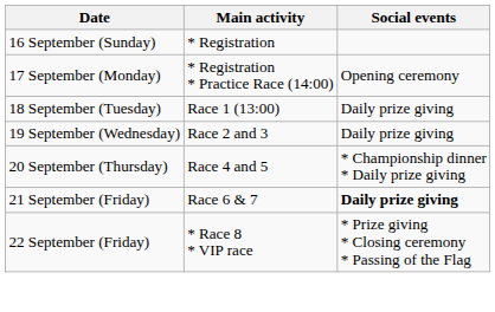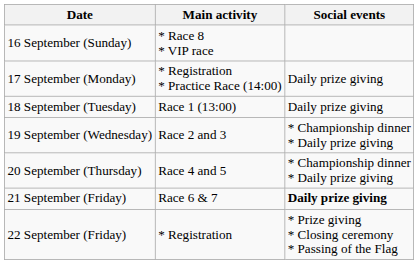 <table class="wikitable" border="1">
 <tr>
 <th style="text-align:center">Date</th>
 <th style="text-align:center">Main activity</th>
 <th style="text-align:center">Social events</th>
 </tr>
 <tr>
 <td>16 September (Sunday)</td>
-<td>* Registration</td>
+<td>* Race 8<br>* VIP race</td>
 <td></td>
 </tr>
 <tr>
 <td>17 September (Monday)</td>
 <td>* Registration<br>* Practice Race (14:00)</td>
-<td>Opening ceremony</td>
+<td>Daily prize giving</td>
 </tr>
 <tr>
 <td>18 September (Tuesday)</td>
 <td>Race 1 (13:00)</td>
 <td>Daily prize giving</td>
 </tr>
 <tr>
 <td>19 September (Wednesday)</td>
 <td>Race 2 and 3</td>
-<td>Daily prize giving</td>
+<td>* Championship dinner<br>* Daily prize giving</td>
 </tr>
 <tr>
 <td>20 September (Thursday)</td>
 <td>Race 4 and 5</td>
 <td>* Championship dinner<br>* Daily prize giving</td>
 </tr>
 <tr>
 <td>21 September (Friday)</td>
 <td>Race 6 & 7</td>
 <td><strong>Daily prize giving</strong></td>
 </tr>
 <tr>
 <td>22 September (Friday)</td>
-<td>* Race 8<br>* VIP race</td>
+<td>* Registration</td>
 <td>* Prize giving<br>* Closing ceremony<br>* Passing of the Flag</td>
 </tr>
 </table>
